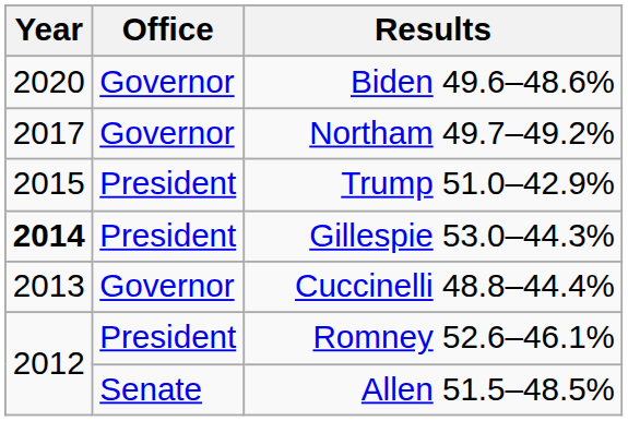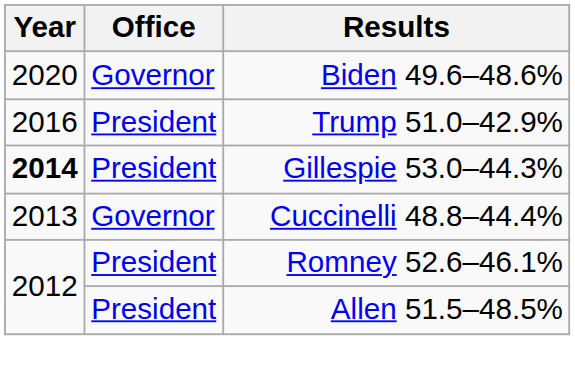 <table class=wikitable>
 <tr>
 <th width="30">Year</th>
 <th width="60">Office</th>
 <th width="180">Results</th>
 </tr>
 <tr>
 <td>2020</td>
 <td><a href='#'>Governor</a></td>
 <td align="right" ><a href='#'>Biden</a> 49.6–48.6%</td>
 </tr>
 <tr>
-<td>2017</td>
-<td><a href='#'>Governor</a></td>
-<td align="right" ><a href='#'>Northam</a> 49.7–49.2%</td>
-</tr>
-<tr>
-<td>2015</td>
+<td>2016</td>
 <td><a href='#'>President</a></td>
 <td align="right" ><a href='#'>Trump</a> 51.0–42.9%</td>
 </tr>
 <tr>
 <td><strong>2014</strong></td>
 <td><a href='#'>President</a></td>
 <td align="right" ><a href='#'>Gillespie</a> 53.0–44.3%</td>
 </tr>
 <tr>
 <td>2013</td>
 <td><a href='#'>Governor</a></td>
 <td align="right" ><a href='#'>Cuccinelli</a> 48.8–44.4%</td>
 </tr>
 <tr>
 <td rowspan="2">2012</td>
 <td><a href='#'>President</a></td>
 <td align="right" ><a href='#'>Romney</a> 52.6–46.1%</td>
 </tr>
 <tr>
-<td><a href='#'>Senate</a></td>
+<td><a href='#'>President</a></td>
 <td align="right" ><a href='#'>Allen</a> 51.5–48.5%</td>
 </tr>
 </table>
